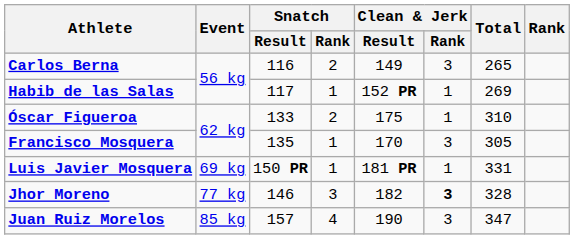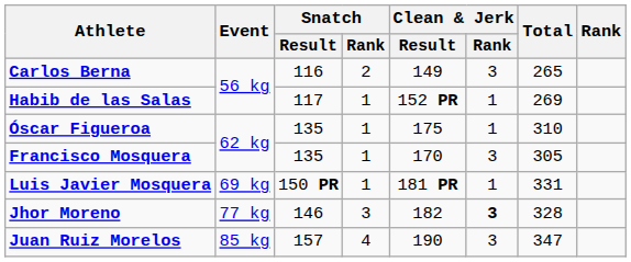 <table class="wikitable" style="font-size:90%">
 <tr>
 <th rowspan=2>Athlete</th>
 <th rowspan=2>Event</th>
 <th colspan="2">Snatch</th>
 <th colspan="2">Clean & Jerk</th>
 <th rowspan="2">Total</th>
 <th rowspan="2">Rank</th>
 </tr>
 <tr style="font-size:95%">
 <th>Result</th>
 <th>Rank</th>
 <th>Result</th>
 <th>Rank</th>
 </tr>
 <tr align=center>
 <td align=left><strong><a href='#'>Carlos Berna</a></strong></td>
 <td align=left rowspan=2><a href='#'>56 kg</a></td>
 <td>116</td>
 <td>2</td>
 <td>149</td>
 <td>3</td>
 <td>265</td>
 <td></td>
 </tr>
 <tr align=center>
 <td align=left><strong><a href='#'>Habib de las Salas</a></strong></td>
 <td>117</td>
 <td>1</td>
 <td>152 <strong>PR</strong></td>
 <td>1</td>
 <td>269</td>
 <td></td>
 </tr>
 <tr align=center>
 <td align=left><strong><a href='#'>Óscar Figueroa</a></strong></td>
 <td align=left rowspan=2><a href='#'>62 kg</a></td>
-<td>133</td>
-<td>2</td>
+<td>135</td>
+<td>1</td>
 <td>175</td>
 <td>1</td>
 <td>310</td>
 <td></td>
 </tr>
 <tr align=center>
 <td align=left><strong><a href='#'>Francisco Mosquera</a></strong></td>
 <td>135</td>
 <td>1</td>
 <td>170</td>
 <td>3</td>
 <td>305</td>
 <td></td>
 </tr>
 <tr align=center>
 <td align=left><strong><a href='#'>Luis Javier Mosquera</a></strong></td>
 <td align=left><a href='#'>69 kg</a></td>
 <td>150 <strong>PR</strong></td>
 <td>1</td>
 <td>181 <strong>PR</strong></td>
 <td>1</td>
 <td>331</td>
 <td></td>
 </tr>
 <tr align=center>
 <td align=left><strong><a href='#'>Jhor Moreno</a></strong></td>
 <td align=left><a href='#'>77 kg</a></td>
 <td>146</td>
 <td>3</td>
 <td>182</td>
 <td><strong>3</strong></td>
 <td>328</td>
 <td></td>
 </tr>
 <tr align=center>
 <td align=left><strong><a href='#'>Juan Ruiz Morelos</a></strong></td>
 <td align=left><a href='#'>85 kg</a></td>
 <td>157</td>
 <td>4</td>
 <td>190</td>
 <td>3</td>
 <td>347</td>
 <td></td>
 </tr>
 </table>
